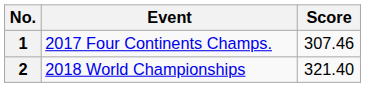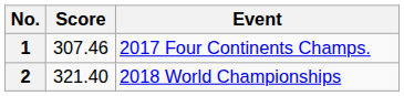 <table class="wikitable" width=350px style="float:left">
 <tr>
 <th scope=col>No.</th>
+<th scope=col>Score</th>
 <th scope=col>Event</th>
-<th scope=col>Score</th>
 </tr>
 <tr>
 <th scope=row>1</th>
+<td align=center>307.46</td>
 <td> <a href='#'>2017 Four Continents Champs.</a></td>
-<td align=center>307.46</td>
 </tr>
 <tr>
 <th scope=row>2</th>
+<td align=center>321.40</td>
 <td> <a href='#'>2018 World Championships</a></td>
-<td align=center>321.40</td>
 </tr>
 </table>
